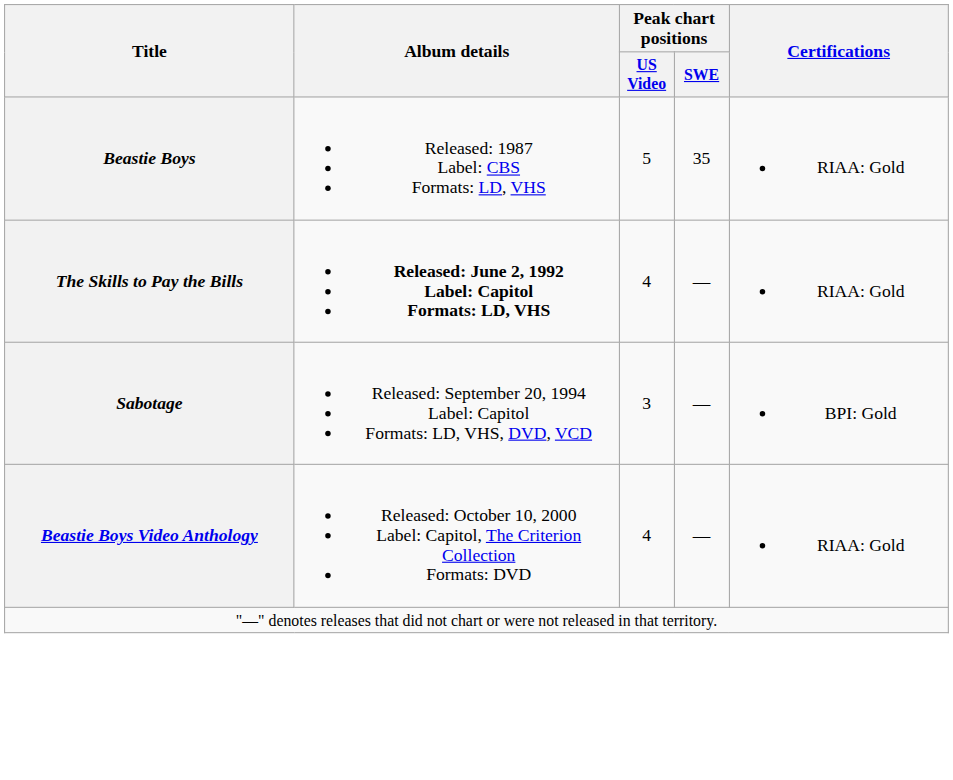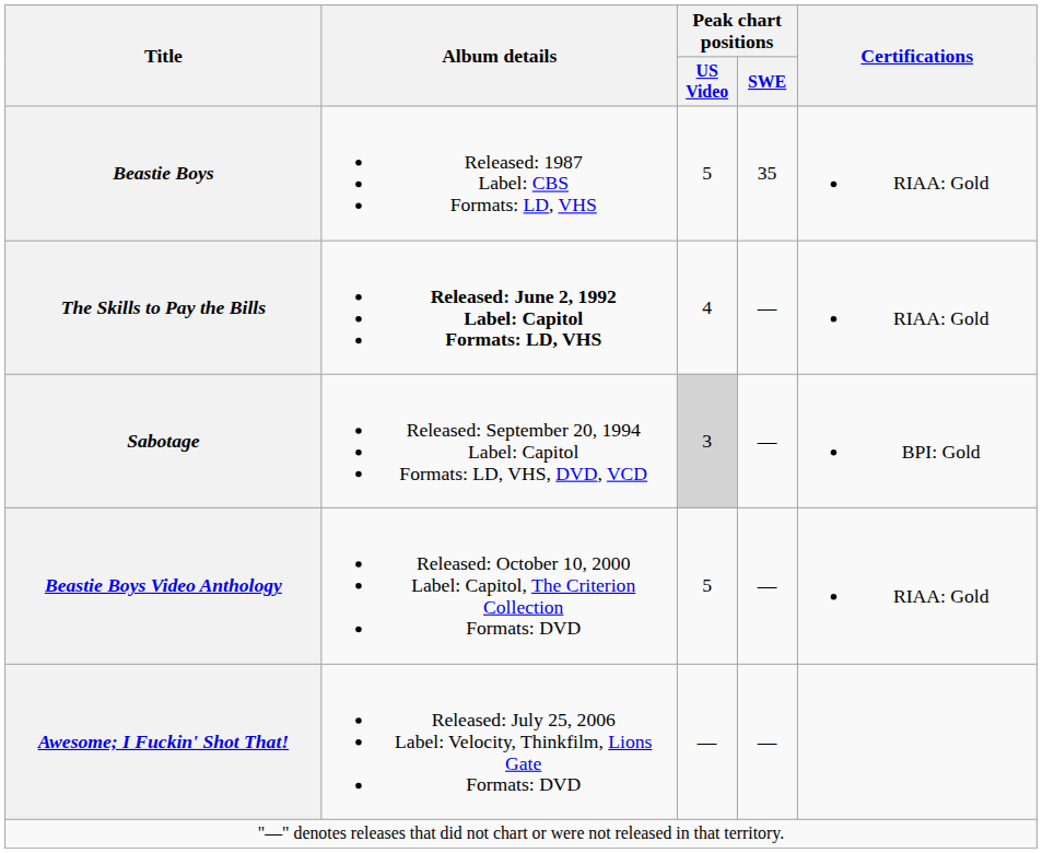 <table class="wikitable plainrowheaders" style="text-align:center;" border="1">
 <tr>
 <th scope="col" rowspan="2" style="width:16em;">Title</th>
 <th scope="col" rowspan="2" style="width:18em;">Album details</th>
 <th scope="col" colspan="2">Peak chart positions</th>
 <th scope="col" rowspan="2" style="width:12em;"><a href='#'>Certifications</a></th>
 </tr>
 <tr>
 <th scope="col" style="width:3em;font-size:90%;"><a href='#'>US<br>Video</a><br></th>
 <th scope="col" style="width:3em;font-size:90%;"><a href='#'>SWE</a><br></th>
 </tr>
 <tr>
 <th scope="row"><em>Beastie Boys</em></th>
 <td><br><ul><li>Released: 1987</li><li>Label: <a href='#'>CBS</a></li><li>Formats: <a href='#'>LD</a>, <a href='#'>VHS</a></li></ul></td>
 <td>5</td>
 <td>35</td>
 <td><br><ul><li>RIAA: Gold</li></ul></td>
 </tr>
 <tr>
 <th scope="row"><em>The Skills to Pay the Bills</em></th>
 <td><strong><br><ul><li>Released: June 2, 1992</li><li>Label: Capitol</li><li>Formats: LD, VHS</li></ul></strong></td>
 <td>4</td>
 <td>—</td>
 <td><br><ul><li>RIAA: Gold</li></ul></td>
 </tr>
 <tr>
 <th scope="row"><em>Sabotage</em></th>
 <td><br><ul><li>Released: September 20, 1994</li><li>Label: Capitol</li><li>Formats: LD, VHS, <a href='#'>DVD</a>, <a href='#'>VCD</a></li></ul></td>
-<td>3</td>
+<td style="background: lightgrey;">3</td>
 <td>—</td>
 <td><br><ul><li>BPI: Gold</li></ul></td>
 </tr>
 <tr>
 <th scope="row"><em><a href='#'>Beastie Boys Video Anthology</a></em></th>
 <td><br><ul><li>Released: October 10, 2000</li><li>Label: Capitol, <a href='#'>The Criterion Collection</a></li><li>Formats: DVD</li></ul></td>
-<td>4</td>
+<td>5</td>
 <td>—</td>
 <td><br><ul><li>RIAA: Gold</li></ul></td>
+</tr>
+<tr>
+<th scope="row"><em><a href='#'>Awesome; I Fuckin' Shot That!</a></em></th>
+<td><br><ul><li>Released: July 25, 2006</li><li>Label: Velocity, Thinkfilm, <a href='#'>Lions Gate</a></li><li>Formats: DVD</li></ul></td>
+<td>—</td>
+<td>—</td>
+<td></td>
 </tr>
 <tr>
 <td colspan="5" style="font-size:90%">"—" denotes releases that did not chart or were not released in that territory.</td>
 </tr>
 </table>
